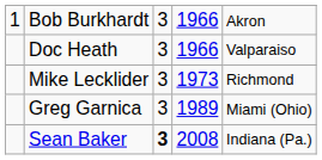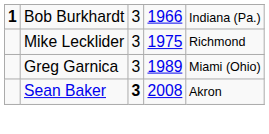 <table class="wikitable">
 <tr>
 </tr>
 <tr>
-<td>1</td>
+<td><strong>1</strong></td>
 <td>Bob Burkhardt</td>
 <td>3</td>
 <td><a href='#'>1966</a></td>
-<td style="font-size:80%;">Akron</td>
-</tr>
-<tr>
-<td></td>
-<td>Doc Heath</td>
-<td>3</td>
-<td><a href='#'>1966</a></td>
-<td style="font-size:80%;">Valparaiso</td>
+<td style="font-size:80%;">Indiana (Pa.)</td>
 </tr>
 <tr>
 <td></td>
 <td>Mike Lecklider</td>
 <td>3</td>
-<td><a href='#'>1973</a></td>
+<td><a href='#'>1975</a></td>
 <td style="font-size:80%;">Richmond</td>
 </tr>
 <tr>
 <td></td>
 <td>Greg Garnica</td>
 <td>3</td>
 <td><a href='#'>1989</a></td>
 <td style="font-size:80%;">Miami (Ohio)</td>
 </tr>
 <tr>
 <td></td>
 <td><a href='#'>Sean Baker</a></td>
 <td><strong>3</strong></td>
 <td><a href='#'>2008</a></td>
-<td style="font-size:80%;">Indiana (Pa.)</td>
+<td style="font-size:80%;">Akron</td>
 </tr>
 </table>
